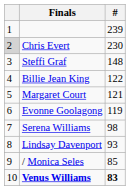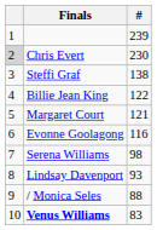 <table class="wikitable">
 <tr>
 <th></th>
 <th>Finals</th>
 <th>#</th>
 </tr>
 <tr>
 <td>1</td>
 <td></td>
 <td>239</td>
 </tr>
 <tr>
 <td style="background: lightgrey;">2</td>
 <td> <a href='#'>Chris Evert</a></td>
 <td>230</td>
 </tr>
 <tr>
 <td>3</td>
 <td> <a href='#'>Steffi Graf</a></td>
-<td>148</td>
+<td>138</td>
 </tr>
 <tr>
 <td>4</td>
 <td> <a href='#'>Billie Jean King</a></td>
 <td>122</td>
 </tr>
 <tr>
 <td>5</td>
 <td> <a href='#'>Margaret Court</a></td>
 <td>121</td>
 </tr>
 <tr>
 <td>6</td>
 <td> <a href='#'>Evonne Goolagong</a></td>
-<td>119</td>
+<td>116</td>
 </tr>
 <tr>
 <td>7</td>
 <td> <a href='#'>Serena Williams</a></td>
 <td>98</td>
 </tr>
 <tr>
 <td>8</td>
 <td> <a href='#'>Lindsay Davenport</a></td>
 <td>93</td>
 </tr>
 <tr>
 <td>9</td>
 <td>/ <a href='#'>Monica Seles</a></td>
-<td>85</td>
+<td>88</td>
 </tr>
 <tr>
 <td>10</td>
 <td> <strong><a href='#'>Venus Williams</a></strong></td>
-<td><strong>83</strong></td>
+<td>83</td>
 </tr>
 </table>
